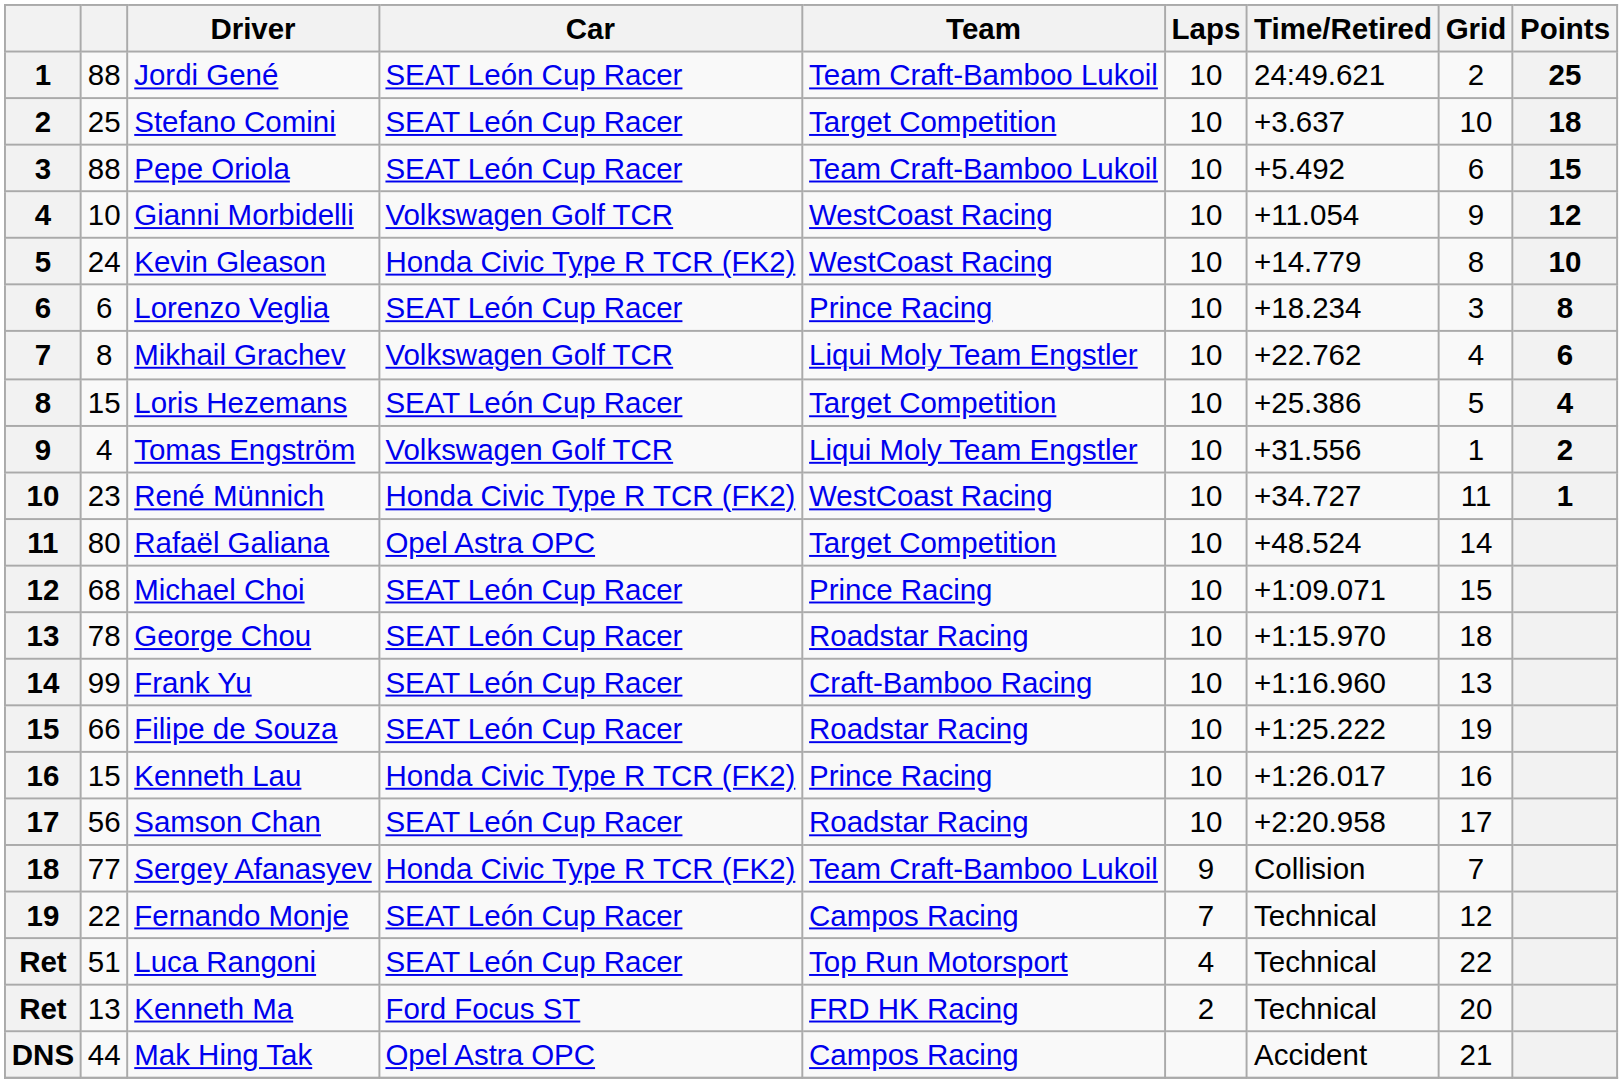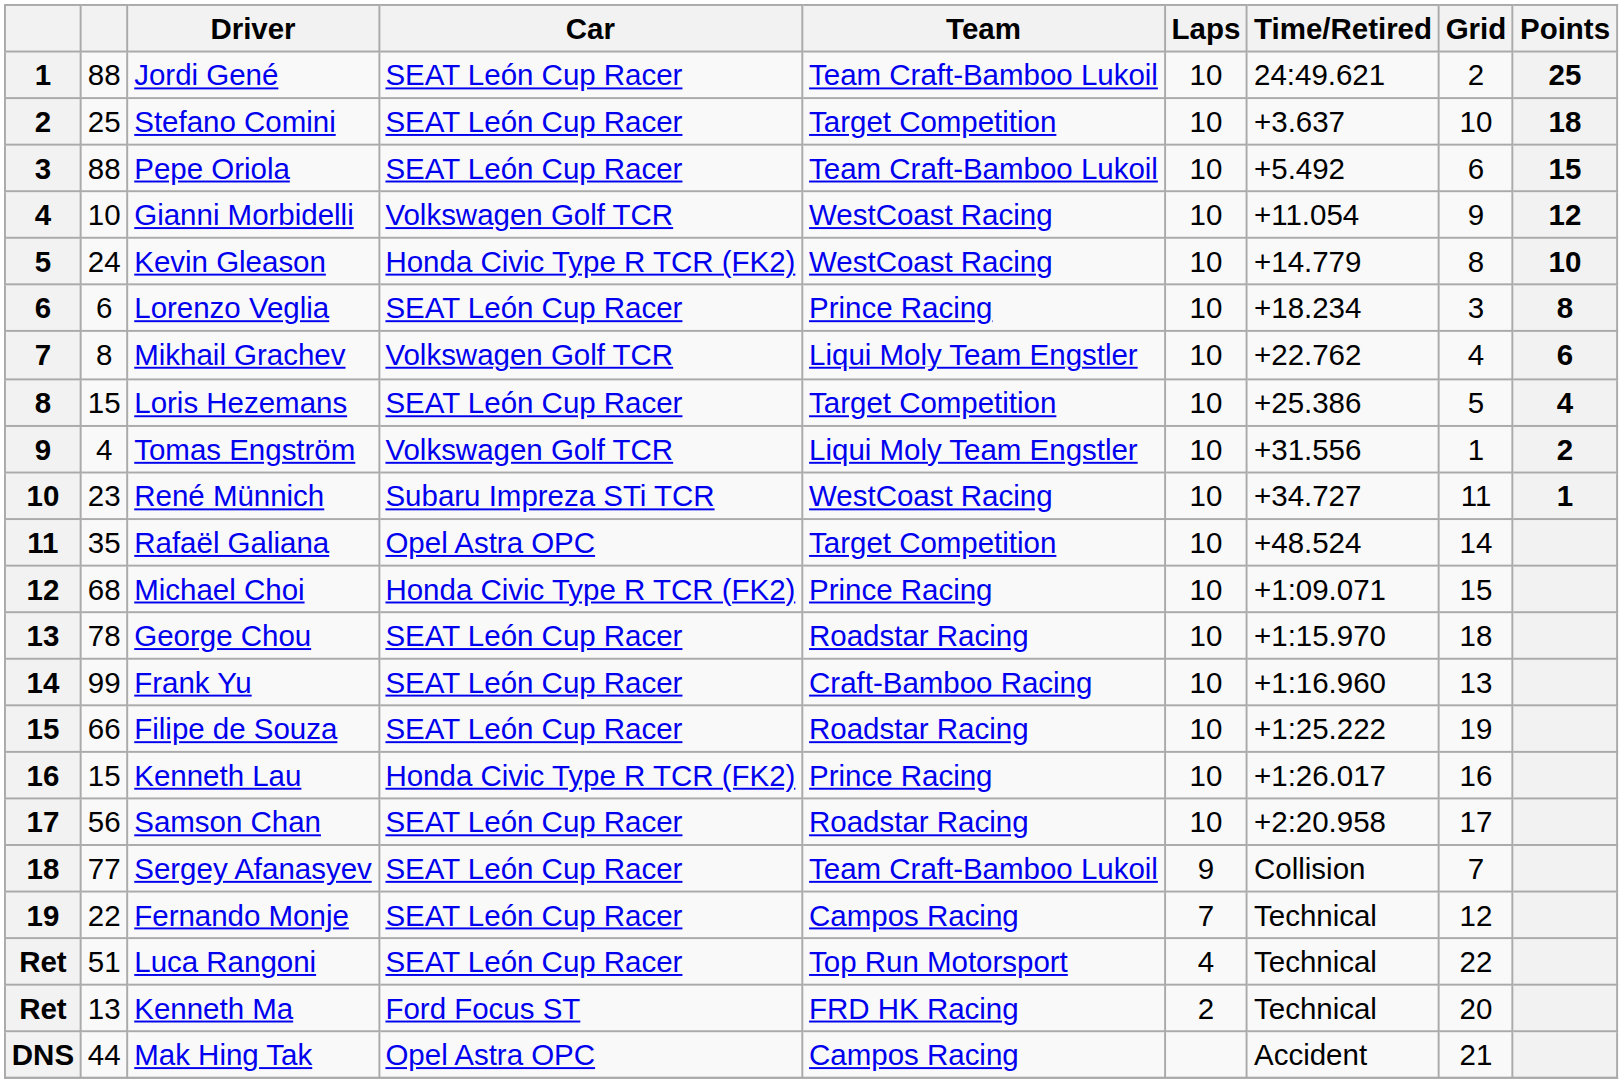 <table class="wikitable sortable" style="font-size:95%">
 <tr>
 <th></th>
 <th></th>
 <th>Driver</th>
 <th>Car</th>
 <th>Team</th>
 <th>Laps</th>
 <th>Time/Retired</th>
 <th>Grid</th>
 <th>Points</th>
 </tr>
 <tr>
 <th>1</th>
 <td align=center>88</td>
 <td> <a href='#'>Jordi Gené</a></td>
 <td><a href='#'>SEAT León Cup Racer</a></td>
 <td> <a href='#'>Team Craft-Bamboo Lukoil</a></td>
 <td align=center>10</td>
 <td>24:49.621</td>
 <td align=center>2</td>
 <th>25</th>
 </tr>
 <tr>
 <th>2</th>
 <td align=center>25</td>
 <td> <a href='#'>Stefano Comini</a></td>
 <td><a href='#'>SEAT León Cup Racer</a></td>
 <td> <a href='#'>Target Competition</a></td>
 <td align=center>10</td>
 <td>+3.637</td>
 <td align=center>10</td>
 <th>18</th>
 </tr>
 <tr>
 <th>3</th>
 <td align=center>88</td>
 <td> <a href='#'>Pepe Oriola</a></td>
 <td><a href='#'>SEAT León Cup Racer</a></td>
 <td> <a href='#'>Team Craft-Bamboo Lukoil</a></td>
 <td align=center>10</td>
 <td>+5.492</td>
 <td align=center>6</td>
 <th>15</th>
 </tr>
 <tr>
 <th>4</th>
 <td align=center>10</td>
 <td> <a href='#'>Gianni Morbidelli</a></td>
 <td><a href='#'>Volkswagen Golf TCR</a></td>
 <td> <a href='#'>WestCoast Racing</a></td>
 <td align=center>10</td>
 <td>+11.054</td>
 <td align=center>9</td>
 <th>12</th>
 </tr>
 <tr>
 <th>5</th>
 <td align=center>24</td>
 <td> <a href='#'>Kevin Gleason</a></td>
 <td><a href='#'>Honda Civic Type R TCR (FK2)</a></td>
 <td> <a href='#'>WestCoast Racing</a></td>
 <td align=center>10</td>
 <td>+14.779</td>
 <td align=center>8</td>
 <th>10</th>
 </tr>
 <tr>
 <th>6</th>
 <td align=center>6</td>
 <td> <a href='#'>Lorenzo Veglia</a></td>
 <td><a href='#'>SEAT León Cup Racer</a></td>
 <td> <a href='#'>Prince Racing</a></td>
 <td align=center>10</td>
 <td>+18.234</td>
 <td align=center>3</td>
 <th>8</th>
 </tr>
 <tr>
 <th>7</th>
 <td align=center>8</td>
 <td> <a href='#'>Mikhail Grachev</a></td>
 <td><a href='#'>Volkswagen Golf TCR</a></td>
 <td> <a href='#'>Liqui Moly Team Engstler</a></td>
 <td align=center>10</td>
 <td>+22.762</td>
 <td align=center>4</td>
 <th>6</th>
 </tr>
 <tr>
 <th>8</th>
 <td align=center>15</td>
 <td> <a href='#'>Loris Hezemans</a></td>
 <td><a href='#'>SEAT León Cup Racer</a></td>
 <td> <a href='#'>Target Competition</a></td>
 <td align=center>10</td>
 <td>+25.386</td>
 <td align=center>5</td>
 <th>4</th>
 </tr>
 <tr>
 <th>9</th>
 <td align=center>4</td>
 <td> <a href='#'>Tomas Engström</a></td>
 <td><a href='#'>Volkswagen Golf TCR</a></td>
 <td> <a href='#'>Liqui Moly Team Engstler</a></td>
 <td align=center>10</td>
 <td>+31.556</td>
 <td align=center>1</td>
 <th>2</th>
 </tr>
 <tr>
 <th>10</th>
 <td align=center>23</td>
 <td> <a href='#'>René Münnich</a></td>
-<td><a href='#'>Honda Civic Type R TCR (FK2)</a></td>
+<td><a href='#'>Subaru Impreza STi TCR</a></td>
 <td> <a href='#'>WestCoast Racing</a></td>
 <td align=center>10</td>
 <td>+34.727</td>
 <td align=center>11</td>
 <th>1</th>
 </tr>
 <tr>
 <th>11</th>
-<td align=center>80</td>
+<td align=center>35</td>
 <td> <a href='#'>Rafaël Galiana</a></td>
 <td><a href='#'>Opel Astra OPC</a></td>
 <td> <a href='#'>Target Competition</a></td>
 <td align=center>10</td>
 <td>+48.524</td>
 <td align=center>14</td>
 <th></th>
 </tr>
 <tr>
 <th>12</th>
 <td align=center>68</td>
 <td> <a href='#'>Michael Choi</a></td>
-<td><a href='#'>SEAT León Cup Racer</a></td>
+<td><a href='#'>Honda Civic Type R TCR (FK2)</a></td>
 <td> <a href='#'>Prince Racing</a></td>
 <td align=center>10</td>
 <td>+1:09.071</td>
 <td align=center>15</td>
 <th></th>
 </tr>
 <tr>
 <th>13</th>
 <td align=center>78</td>
 <td> <a href='#'>George Chou</a></td>
 <td><a href='#'>SEAT León Cup Racer</a></td>
 <td> <a href='#'>Roadstar Racing</a></td>
 <td align=center>10</td>
 <td>+1:15.970</td>
 <td align=center>18</td>
 <th></th>
 </tr>
 <tr>
 <th>14</th>
 <td align=center>99</td>
 <td> <a href='#'>Frank Yu</a></td>
 <td><a href='#'>SEAT León Cup Racer</a></td>
 <td> <a href='#'>Craft-Bamboo Racing</a></td>
 <td align=center>10</td>
 <td>+1:16.960</td>
 <td align=center>13</td>
 <th></th>
 </tr>
 <tr>
 <th>15</th>
 <td align=center>66</td>
 <td> <a href='#'>Filipe de Souza</a></td>
 <td><a href='#'>SEAT León Cup Racer</a></td>
 <td> <a href='#'>Roadstar Racing</a></td>
 <td align=center>10</td>
 <td>+1:25.222</td>
 <td align=center>19</td>
 <th></th>
 </tr>
 <tr>
 <th>16</th>
 <td align=center>15</td>
 <td> <a href='#'>Kenneth Lau</a></td>
 <td><a href='#'>Honda Civic Type R TCR (FK2)</a></td>
 <td> <a href='#'>Prince Racing</a></td>
 <td align=center>10</td>
 <td>+1:26.017</td>
 <td align=center>16</td>
 <th></th>
 </tr>
 <tr>
 <th>17</th>
 <td align=center>56</td>
 <td> <a href='#'>Samson Chan</a></td>
 <td><a href='#'>SEAT León Cup Racer</a></td>
 <td> <a href='#'>Roadstar Racing</a></td>
 <td align=center>10</td>
 <td>+2:20.958</td>
 <td align=center>17</td>
 <th></th>
 </tr>
 <tr>
 <th>18</th>
 <td align=center>77</td>
 <td> <a href='#'>Sergey Afanasyev</a></td>
-<td><a href='#'>Honda Civic Type R TCR (FK2)</a></td>
+<td><a href='#'>SEAT León Cup Racer</a></td>
 <td> <a href='#'>Team Craft-Bamboo Lukoil</a></td>
 <td align=center>9</td>
 <td>Collision</td>
 <td align=center>7</td>
 <th></th>
 </tr>
 <tr>
 <th>19</th>
 <td align=center>22</td>
 <td> <a href='#'>Fernando Monje</a></td>
 <td><a href='#'>SEAT León Cup Racer</a></td>
 <td> <a href='#'>Campos Racing</a></td>
 <td align=center>7</td>
 <td>Technical</td>
 <td align=center>12</td>
 <th></th>
 </tr>
 <tr>
 <th>Ret</th>
 <td align=center>51</td>
 <td> <a href='#'>Luca Rangoni</a></td>
 <td><a href='#'>SEAT León Cup Racer</a></td>
 <td> <a href='#'>Top Run Motorsport</a></td>
 <td align=center>4</td>
 <td>Technical</td>
 <td align=center>22</td>
 <th></th>
 </tr>
 <tr>
 <th>Ret</th>
 <td align=center>13</td>
 <td> <a href='#'>Kenneth Ma</a></td>
 <td><a href='#'>Ford Focus ST</a></td>
 <td> <a href='#'>FRD HK Racing</a></td>
 <td align=center>2</td>
 <td>Technical</td>
 <td align=center>20</td>
 <th></th>
 </tr>
 <tr>
 <th>DNS</th>
 <td align=center>44</td>
 <td> <a href='#'>Mak Hing Tak</a></td>
 <td><a href='#'>Opel Astra OPC</a></td>
 <td> <a href='#'>Campos Racing</a></td>
 <td align=center></td>
 <td>Accident</td>
 <td align=center>21</td>
 <th></th>
 </tr>
 <tr>
 </tr>
 </table>
